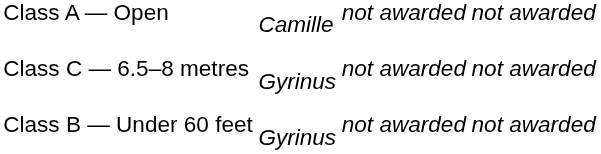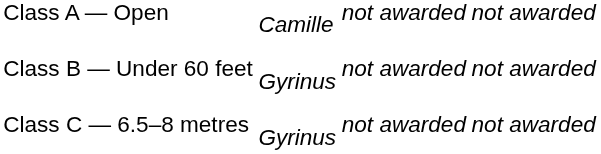 <table>
 <tr>
 <td>Class A — Open <br> </td>
 <td> <br> <em>Camille</em></td>
+<td align=center><em>not awarded</em></td>
+<td align=center><em>not awarded</em></td>
+</tr>
+<tr>
+<td>Class B — Under 60 feet <br> </td>
+<td> <br> <em>Gyrinus</em></td>
 <td align=center><em>not awarded</em></td>
 <td align=center><em>not awarded</em></td>
 </tr>
 <tr>
 <td>Class C — 6.5–8 metres <br> </td>
 <td> <br> <em>Gyrinus</em></td>
 <td align=center><em>not awarded</em></td>
 <td align=center><em>not awarded</em></td>
 </tr>
-<tr>
-<td>Class B — Under 60 feet <br> </td>
-<td> <br> <em>Gyrinus</em></td>
-<td align=center><em>not awarded</em></td>
-<td align=center><em>not awarded</em></td>
-</tr>
 </table>
